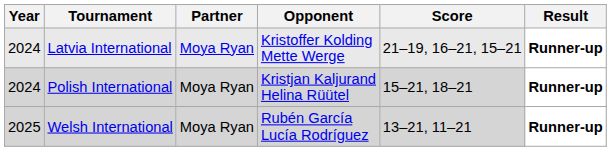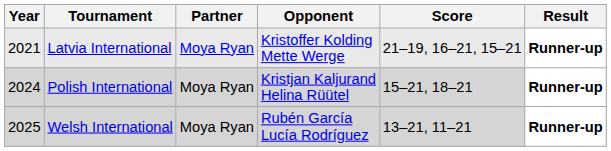 <table class="sortable wikitable" style="font-size: 90%;">
 <tr>
 <th>Year</th>
 <th>Tournament</th>
 <th>Partner</th>
 <th>Opponent</th>
 <th>Score</th>
 <th>Result</th>
 </tr>
 <tr style="background:#E9E9E9">
-<td align="center">2024</td>
+<td align="center">2021</td>
 <td align="left"><a href='#'>Latvia International</a></td>
 <td align="left"> <a href='#'>Moya Ryan</a></td>
 <td align="left"> <a href='#'>Kristoffer Kolding</a><br> <a href='#'>Mette Werge</a></td>
 <td align="left">21–19, 16–21, 15–21</td>
 <td style="text-align:left; background:white"> <strong>Runner-up</strong></td>
 </tr>
 <tr style="background:#D5D5D5">
 <td align="center">2024</td>
 <td align="left"><a href='#'>Polish International</a></td>
 <td align="left"> Moya Ryan</td>
 <td align="left"> <a href='#'>Kristjan Kaljurand</a><br> <a href='#'>Helina Rüütel</a></td>
 <td align="left">15–21, 18–21</td>
 <td style="text-align:left; background:white"> <strong>Runner-up</strong></td>
 </tr>
 <tr style="background:#D5D5D5">
 <td align="center">2025</td>
 <td align="left"><a href='#'>Welsh International</a></td>
 <td align="left"> Moya Ryan</td>
 <td align="left"> <a href='#'>Rubén García</a><br> <a href='#'>Lucía Rodríguez</a></td>
 <td align="left">13–21, 11–21</td>
 <td style="text-align:left; background:white"> <strong>Runner-up</strong></td>
 </tr>
 </table>
